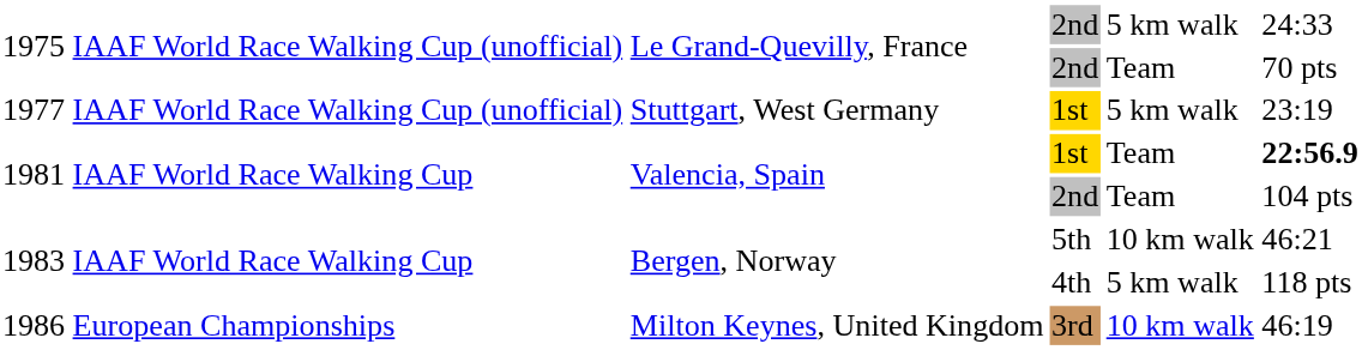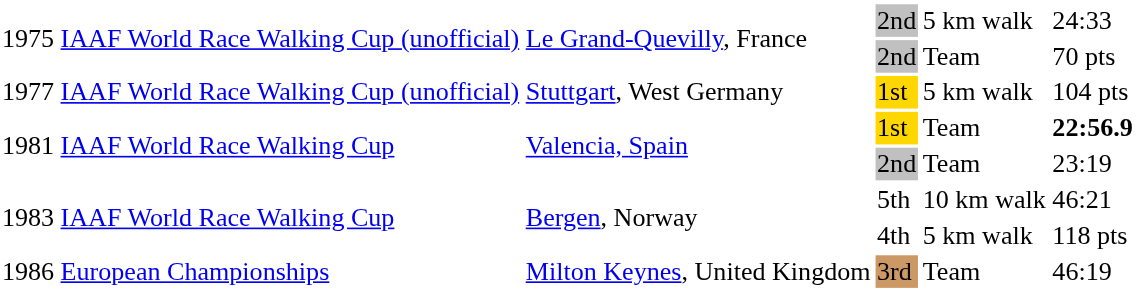 <table>
 <tr>
 <td rowspan=2>1975</td>
 <td rowspan=2><a href='#'>IAAF World Race Walking Cup (unofficial)</a></td>
 <td rowspan=2><a href='#'>Le Grand-Quevilly</a>, France</td>
 <td bgcolor=silver>2nd</td>
 <td>5 km walk</td>
 <td>24:33</td>
 </tr>
 <tr>
 <td bgcolor=silver>2nd</td>
 <td>Team</td>
 <td>70 pts</td>
 </tr>
 <tr>
 <td>1977</td>
 <td><a href='#'>IAAF World Race Walking Cup (unofficial)</a></td>
 <td><a href='#'>Stuttgart</a>, West Germany</td>
 <td bgcolor=gold>1st</td>
 <td>5 km walk</td>
-<td>23:19</td>
+<td>104 pts</td>
 </tr>
 <tr>
 <td rowspan=2>1981</td>
 <td rowspan=2><a href='#'>IAAF World Race Walking Cup</a></td>
 <td rowspan=2><a href='#'>Valencia, Spain</a></td>
 <td bgcolor=gold>1st</td>
 <td>Team</td>
 <td><strong>22:56.9</strong></td>
 </tr>
 <tr>
 <td bgcolor=silver>2nd</td>
 <td>Team</td>
-<td>104 pts</td>
+<td>23:19</td>
 </tr>
 <tr>
 <td rowspan=2>1983</td>
 <td rowspan=2><a href='#'>IAAF World Race Walking Cup</a></td>
 <td rowspan=2><a href='#'>Bergen</a>, Norway</td>
 <td>5th</td>
 <td>10 km walk</td>
 <td>46:21</td>
 </tr>
 <tr>
 <td>4th</td>
 <td>5 km walk</td>
 <td>118 pts</td>
 </tr>
 <tr>
 <td>1986</td>
 <td><a href='#'>European Championships</a></td>
 <td><a href='#'>Milton Keynes</a>, United Kingdom</td>
 <td bgcolor=cc9966>3rd</td>
-<td><a href='#'>10 km walk</a></td>
+<td>Team</td>
 <td>46:19</td>
 </tr>
 </table>
